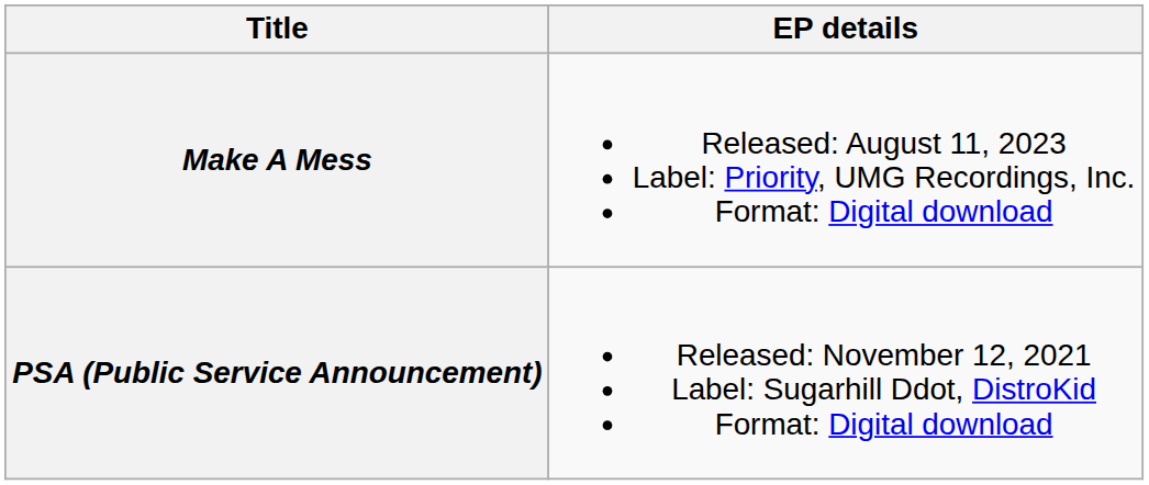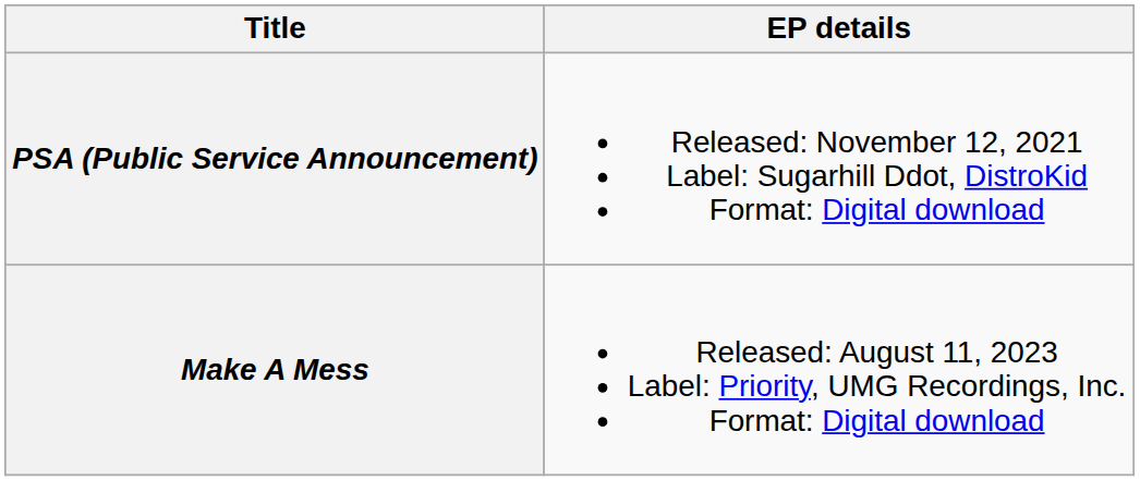 <table class="wikitable plainrowheaders" style="text-align: center;">
 <tr>
 <th scope="col">Title</th>
 <th scope="col">EP details</th>
 </tr>
 <tr>
+<th scope="row"><em>PSA (Public Service Announcement)</em></th>
+<td><br><ul><li>Released: November 12, 2021</li><li>Label: Sugarhill Ddot, <a href='#'>DistroKid</a></li><li>Format: <a href='#'>Digital download</a></li></ul></td>
+</tr>
+<tr>
 <th scope="row"><em>Make A Mess</em></th>
 <td><br><ul><li>Released: August 11, 2023</li><li>Label: <a href='#'>Priority</a>, UMG Recordings, Inc.</li><li>Format: <a href='#'>Digital download</a></li></ul></td>
 </tr>
-<tr>
-<th scope="row"><em>PSA (Public Service Announcement)</em></th>
-<td><br><ul><li>Released: November 12, 2021</li><li>Label: Sugarhill Ddot, <a href='#'>DistroKid</a></li><li>Format: <a href='#'>Digital download</a></li></ul></td>
-</tr>
 </table>
